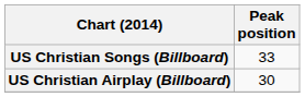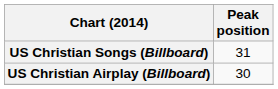 <table class="wikitable plainrowheaders" style="text-align:center">
 <tr>
 <th scope="col">Chart (2014)</th>
 <th scope="col">Peak<br>position</th>
 </tr>
 <tr>
 <th scope="row">US Christian Songs (<em>Billboard</em>)</th>
-<td>33</td>
+<td>31</td>
 </tr>
 <tr>
 <th scope="row">US Christian Airplay (<em>Billboard</em>)</th>
 <td>30</td>
 </tr>
 <tr>
 </tr>
 </table>
